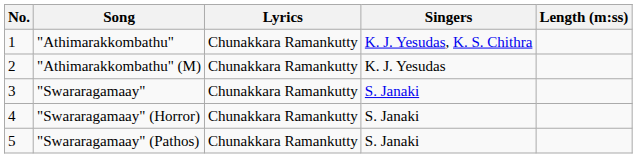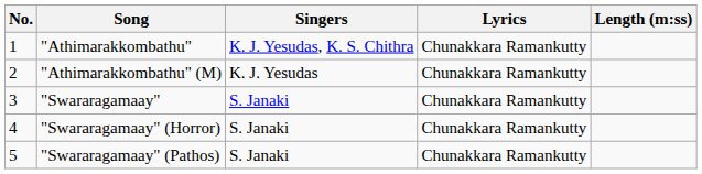 <table class="wikitable" style="font-size:95%;">
 <tr>
 <th>No.</th>
 <th>Song</th>
+<th>Singers</th>
 <th>Lyrics</th>
-<th>Singers</th>
 <th>Length (m:ss)</th>
 </tr>
 <tr>
 <td>1</td>
 <td>"Athimarakkombathu"</td>
+<td><a href='#'>K. J. Yesudas</a>, <a href='#'>K. S. Chithra</a></td>
 <td>Chunakkara Ramankutty</td>
-<td><a href='#'>K. J. Yesudas</a>, <a href='#'>K. S. Chithra</a></td>
 <td></td>
 </tr>
 <tr>
 <td>2</td>
 <td>"Athimarakkombathu" (M)</td>
+<td>K. J. Yesudas</td>
 <td>Chunakkara Ramankutty</td>
-<td>K. J. Yesudas</td>
 <td></td>
 </tr>
 <tr>
 <td>3</td>
 <td>"Swararagamaay"</td>
+<td><a href='#'>S. Janaki</a></td>
 <td>Chunakkara Ramankutty</td>
-<td><a href='#'>S. Janaki</a></td>
 <td></td>
 </tr>
 <tr>
 <td>4</td>
 <td>"Swararagamaay" (Horror)</td>
+<td>S. Janaki</td>
 <td>Chunakkara Ramankutty</td>
-<td>S. Janaki</td>
 <td></td>
 </tr>
 <tr>
 <td>5</td>
 <td>"Swararagamaay" (Pathos)</td>
+<td>S. Janaki</td>
 <td>Chunakkara Ramankutty</td>
-<td>S. Janaki</td>
 <td></td>
 </tr>
 </table>
